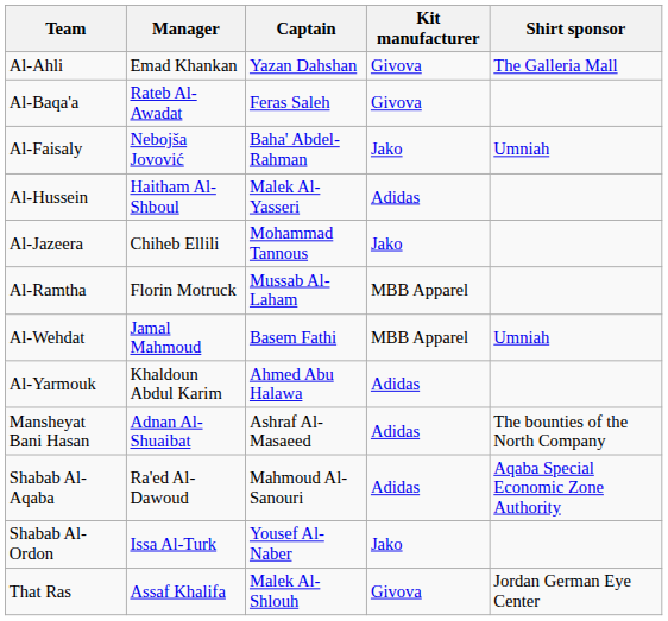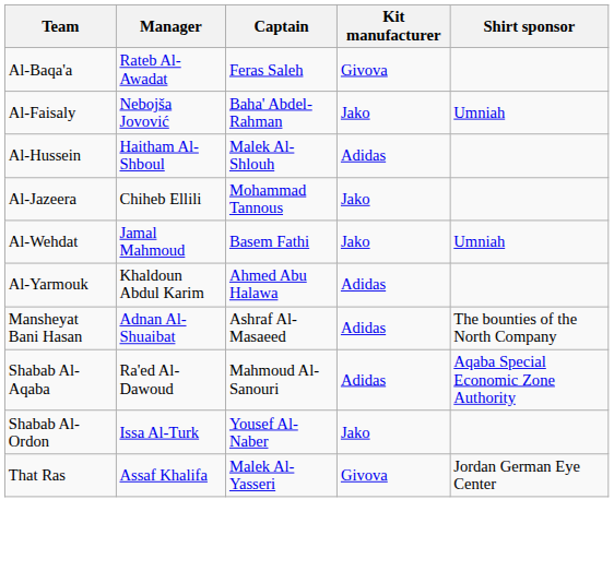 <table class="wikitable sortable" style="text-align: left; font-size:100%">
 <tr>
 <th>Team</th>
 <th>Manager</th>
 <th>Captain</th>
 <th>Kit manufacturer</th>
 <th>Shirt sponsor</th>
-</tr>
-<tr>
-<td>Al-Ahli</td>
-<td> Emad Khankan</td>
-<td> <a href='#'>Yazan Dahshan</a></td>
-<td><a href='#'>Givova</a></td>
-<td><a href='#'>The Galleria Mall</a></td>
 </tr>
 <tr>
 <td>Al-Baqa'a</td>
 <td> <a href='#'>Rateb Al-Awadat</a></td>
 <td> <a href='#'>Feras Saleh</a></td>
 <td><a href='#'>Givova</a></td>
 <td></td>
 </tr>
 <tr>
 <td>Al-Faisaly</td>
 <td> <a href='#'>Nebojša Jovović</a></td>
 <td> <a href='#'>Baha' Abdel-Rahman</a></td>
 <td><a href='#'>Jako</a></td>
 <td><a href='#'>Umniah</a></td>
 </tr>
 <tr>
 <td>Al-Hussein</td>
 <td> <a href='#'>Haitham Al-Shboul</a></td>
-<td> <a href='#'>Malek Al-Yasseri</a></td>
+<td> <a href='#'>Malek Al-Shlouh</a></td>
 <td><a href='#'>Adidas</a></td>
 <td></td>
 </tr>
 <tr>
 <td>Al-Jazeera</td>
 <td> Chiheb Ellili</td>
 <td> <a href='#'>Mohammad Tannous</a></td>
 <td><a href='#'>Jako</a></td>
 <td></td>
 </tr>
 <tr>
-<td>Al-Ramtha</td>
-<td> Florin Motruck</td>
-<td> <a href='#'>Mussab Al-Laham</a></td>
-<td>MBB Apparel</td>
-<td></td>
-</tr>
-<tr>
 <td>Al-Wehdat</td>
 <td> <a href='#'>Jamal Mahmoud</a></td>
 <td> <a href='#'>Basem Fathi</a></td>
-<td>MBB Apparel</td>
+<td><a href='#'>Jako</a></td>
 <td><a href='#'>Umniah</a></td>
 </tr>
 <tr>
 <td>Al-Yarmouk</td>
 <td> Khaldoun Abdul Karim</td>
 <td> <a href='#'>Ahmed Abu Halawa</a></td>
 <td><a href='#'>Adidas</a></td>
 <td></td>
 </tr>
 <tr>
 <td>Mansheyat Bani Hasan</td>
 <td> <a href='#'>Adnan Al-Shuaibat</a></td>
 <td> Ashraf Al-Masaeed</td>
 <td><a href='#'>Adidas</a></td>
 <td>The bounties of the North Company</td>
 </tr>
 <tr>
 <td>Shabab Al-Aqaba</td>
 <td> Ra'ed Al-Dawoud</td>
 <td> Mahmoud Al-Sanouri</td>
 <td><a href='#'>Adidas</a></td>
 <td><a href='#'>Aqaba Special Economic Zone Authority</a></td>
 </tr>
 <tr>
 <td>Shabab Al-Ordon</td>
 <td> <a href='#'>Issa Al-Turk</a></td>
 <td> <a href='#'>Yousef Al-Naber</a></td>
 <td><a href='#'>Jako</a></td>
 <td></td>
 </tr>
 <tr>
 <td>That Ras</td>
 <td> <a href='#'>Assaf Khalifa</a></td>
-<td> <a href='#'>Malek Al-Shlouh</a></td>
+<td> <a href='#'>Malek Al-Yasseri</a></td>
 <td><a href='#'>Givova</a></td>
 <td>Jordan German Eye Center</td>
 </tr>
 </table>
